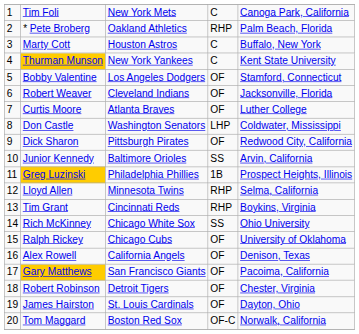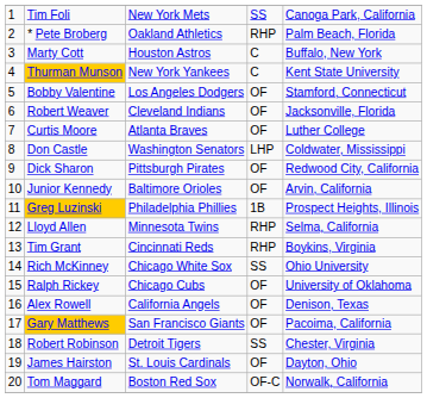 <table class="wikitable">
 <tr>
 </tr>
 <tr>
 <td>1</td>
 <td><a href='#'>Tim Foli</a></td>
 <td><a href='#'>New York Mets</a></td>
-<td>C</td>
+<td><a href='#'>SS</a></td>
 <td><a href='#'>Canoga Park, California</a></td>
 </tr>
 <tr>
 <td>2</td>
 <td><em>*</em> <a href='#'>Pete Broberg</a></td>
 <td><a href='#'>Oakland Athletics</a></td>
 <td>RHP</td>
 <td><a href='#'>Palm Beach, Florida</a></td>
 </tr>
 <tr>
 <td>3</td>
 <td><a href='#'>Marty Cott</a></td>
 <td><a href='#'>Houston Astros</a></td>
 <td>C</td>
 <td><a href='#'>Buffalo, New York</a></td>
 </tr>
 <tr>
 <td>4</td>
 <td bgcolor="#FFCC00"><a href='#'>Thurman Munson</a></td>
 <td><a href='#'>New York Yankees</a></td>
 <td>C</td>
 <td><a href='#'>Kent State University</a></td>
 </tr>
 <tr>
 <td>5</td>
 <td><a href='#'>Bobby Valentine</a></td>
 <td><a href='#'>Los Angeles Dodgers</a></td>
 <td>OF</td>
 <td><a href='#'>Stamford, Connecticut</a></td>
 </tr>
 <tr>
 <td>6</td>
 <td><a href='#'>Robert Weaver</a></td>
 <td><a href='#'>Cleveland Indians</a></td>
 <td>OF</td>
 <td><a href='#'>Jacksonville, Florida</a></td>
 </tr>
 <tr>
 <td>7</td>
 <td><a href='#'>Curtis Moore</a></td>
 <td><a href='#'>Atlanta Braves</a></td>
 <td>OF</td>
 <td><a href='#'>Luther College</a></td>
 </tr>
 <tr>
 <td>8</td>
 <td><a href='#'>Don Castle</a></td>
 <td><a href='#'>Washington Senators</a></td>
 <td>LHP</td>
 <td><a href='#'>Coldwater, Mississippi</a></td>
 </tr>
 <tr>
 <td>9</td>
 <td><a href='#'>Dick Sharon</a></td>
 <td><a href='#'>Pittsburgh Pirates</a></td>
 <td>OF</td>
 <td><a href='#'>Redwood City, California</a></td>
 </tr>
 <tr>
 <td>10</td>
 <td><a href='#'>Junior Kennedy</a></td>
 <td><a href='#'>Baltimore Orioles</a></td>
-<td>SS</td>
+<td>OF</td>
 <td><a href='#'>Arvin, California</a></td>
 </tr>
 <tr>
 <td>11</td>
 <td bgcolor="#FFCC00"><a href='#'>Greg Luzinski</a></td>
 <td><a href='#'>Philadelphia Phillies</a></td>
 <td>1B</td>
 <td><a href='#'>Prospect Heights, Illinois</a></td>
 </tr>
 <tr>
 <td>12</td>
 <td><a href='#'>Lloyd Allen</a></td>
 <td><a href='#'>Minnesota Twins</a></td>
 <td>RHP</td>
 <td><a href='#'>Selma, California</a></td>
 </tr>
 <tr>
 <td>13</td>
 <td><a href='#'>Tim Grant</a></td>
 <td><a href='#'>Cincinnati Reds</a></td>
 <td>RHP</td>
 <td><a href='#'>Boykins, Virginia</a></td>
 </tr>
 <tr>
 <td>14</td>
 <td><a href='#'>Rich McKinney</a></td>
 <td><a href='#'>Chicago White Sox</a></td>
 <td>SS</td>
 <td><a href='#'>Ohio University</a></td>
 </tr>
 <tr>
 <td>15</td>
 <td><a href='#'>Ralph Rickey</a></td>
 <td><a href='#'>Chicago Cubs</a></td>
 <td>OF</td>
 <td><a href='#'>University of Oklahoma</a></td>
 </tr>
 <tr>
 <td>16</td>
 <td><a href='#'>Alex Rowell</a></td>
 <td><a href='#'>California Angels</a></td>
 <td>OF</td>
 <td><a href='#'>Denison, Texas</a></td>
 </tr>
 <tr>
 <td>17</td>
 <td bgcolor="#FFCC00"><a href='#'>Gary Matthews</a></td>
 <td><a href='#'>San Francisco Giants</a></td>
 <td>OF</td>
 <td><a href='#'>Pacoima, California</a></td>
 </tr>
 <tr>
 <td>18</td>
 <td><a href='#'>Robert Robinson</a></td>
 <td><a href='#'>Detroit Tigers</a></td>
-<td>OF</td>
+<td>SS</td>
 <td><a href='#'>Chester, Virginia</a></td>
 </tr>
 <tr>
 <td>19</td>
 <td><a href='#'>James Hairston</a></td>
 <td><a href='#'>St. Louis Cardinals</a></td>
 <td>OF</td>
 <td><a href='#'>Dayton, Ohio</a></td>
 </tr>
 <tr>
 <td>20</td>
 <td><a href='#'>Tom Maggard</a></td>
 <td><a href='#'>Boston Red Sox</a></td>
 <td>OF-C</td>
 <td><a href='#'>Norwalk, California</a></td>
 </tr>
 <tr>
 </tr>
 </table>
